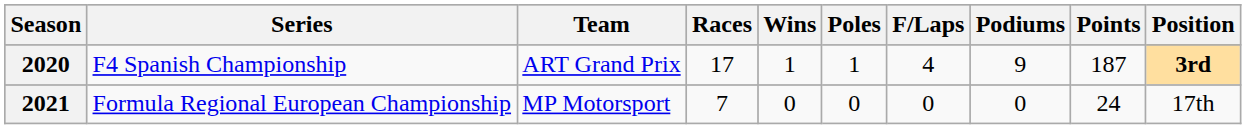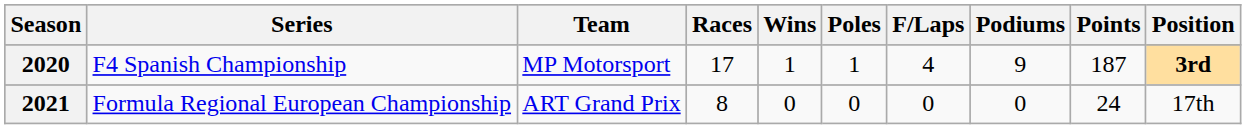 <table class="wikitable" style="font-size: 90%; text-align:center">
 <tr>
 <th>Season</th>
 <th>Series</th>
 <th>Team</th>
 <th>Races</th>
 <th>Wins</th>
 <th>Poles</th>
 <th>F/Laps</th>
 <th>Podiums</th>
 <th>Points</th>
 <th>Position</th>
 </tr>
 <tr>
 <th>2020</th>
 <td align=left><a href='#'>F4 Spanish Championship</a></td>
-<td align=left><a href='#'>ART Grand Prix</a></td>
+<td align=left><a href='#'>MP Motorsport</a></td>
 <td>17</td>
 <td>1</td>
 <td>1</td>
 <td>4</td>
 <td>9</td>
 <td>187</td>
 <td style="background:#FFDF9F;"><strong>3rd</strong></td>
 </tr>
 <tr>
 <th>2021</th>
 <td align=left><a href='#'>Formula Regional European Championship</a></td>
-<td align=left><a href='#'>MP Motorsport</a></td>
-<td>7</td>
+<td align=left><a href='#'>ART Grand Prix</a></td>
+<td>8</td>
 <td>0</td>
 <td>0</td>
 <td>0</td>
 <td>0</td>
 <td>24</td>
 <td>17th</td>
 </tr>
 </table>
